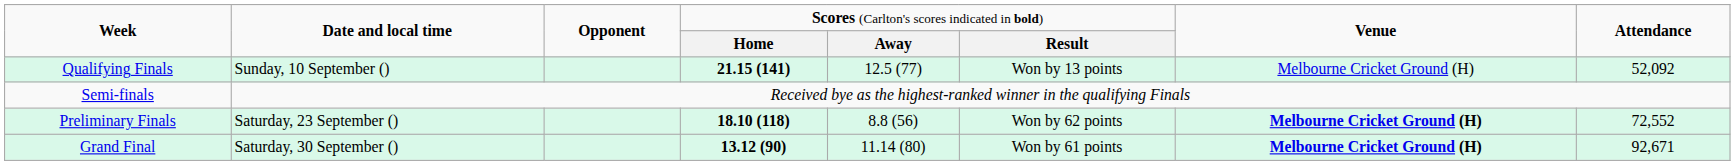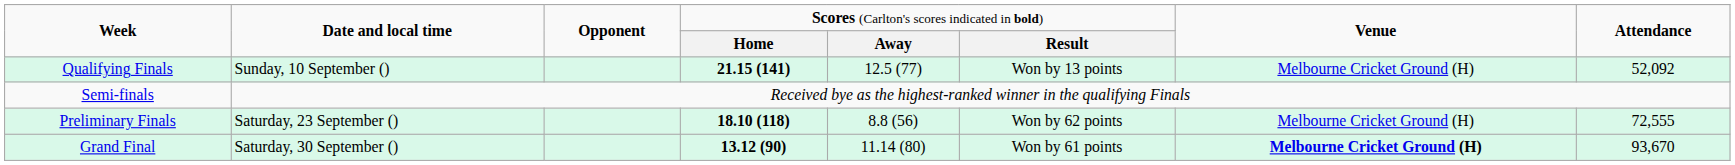 <table class="wikitable" style="font-size:90%; text-align:center; width: 100%; margin-left: auto; margin-right: auto;">
 <tr>
 <td rowspan=2><strong>Week</strong></td>
 <td rowspan=2><strong>Date and local time</strong></td>
 <td rowspan=2><strong>Opponent</strong></td>
 <td colspan=3><strong>Scores</strong> <small>(Carlton's scores indicated in <strong>bold</strong>)</small></td>
 <td rowspan=2><strong>Venue</strong></td>
 <td rowspan=2><strong>Attendance</strong></td>
 </tr>
 <tr>
 <th>Home</th>
 <th>Away</th>
 <th>Result</th>
 </tr>
 <tr style="background:#d9f9e9;">
 <td><a href='#'>Qualifying Finals</a></td>
 <td align=left>Sunday, 10 September ()</td>
 <td align=left></td>
 <td><strong>21.15 (141)</strong></td>
 <td>12.5 (77)</td>
 <td>Won by 13 points</td>
 <td><a href='#'>Melbourne Cricket Ground</a> (H)</td>
 <td>52,092</td>
 </tr>
 <tr>
 <td><a href='#'>Semi-finals</a></td>
 <td colspan="7" align="center"><span><em>Received bye as the highest-ranked winner in the qualifying Finals</em></span></td>
 </tr>
 <tr style="background:#d9f9e9;">
 <td><a href='#'>Preliminary Finals</a></td>
 <td align=left>Saturday, 23 September ()</td>
 <td align=left></td>
 <td><strong>18.10 (118)</strong></td>
 <td>8.8 (56)</td>
 <td>Won by 62 points</td>
-<td><strong><a href='#'>Melbourne Cricket Ground</a> (H)</strong></td>
-<td>72,552</td>
+<td><a href='#'>Melbourne Cricket Ground</a> (H)</td>
+<td>72,555</td>
 </tr>
 <tr style="background:#d9f9e9;">
 <td><a href='#'>Grand Final</a></td>
 <td align=left>Saturday, 30 September ()</td>
 <td align=left></td>
 <td><strong>13.12 (90)</strong></td>
 <td>11.14 (80)</td>
 <td>Won by 61 points</td>
 <td><strong><a href='#'>Melbourne Cricket Ground</a> (H)</strong></td>
-<td>92,671</td>
+<td>93,670</td>
 </tr>
 </table>
